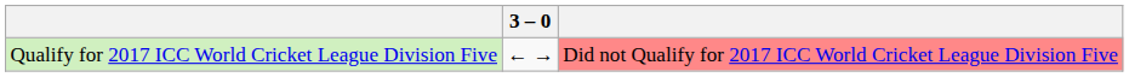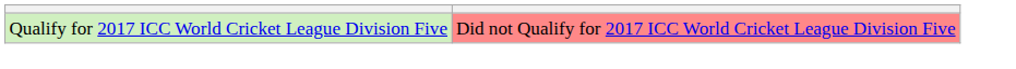 <table class="wikitable">
 <tr>
 <th></th>
-<th>3 – 0</th>
 <th></th>
 </tr>
 <tr>
 <td style="background: #D0F0C0;">Qualify for <a href='#'>2017 ICC World Cricket League Division Five</a></td>
-<td>← →</td>
 <td style="background: #FF8888;">Did not Qualify for <a href='#'>2017 ICC World Cricket League Division Five</a></td>
 </tr>
 </table>
